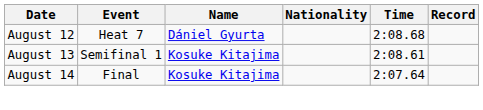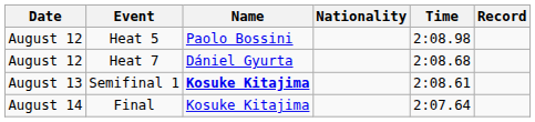 <table class=wikitable style=text-align:center>
 <tr>
 <th>Date</th>
 <th>Event</th>
 <th>Name</th>
 <th>Nationality</th>
 <th>Time</th>
 <th>Record</th>
+</tr>
+<tr>
+<td>August 12</td>
+<td>Heat 5</td>
+<td align=left><a href='#'>Paolo Bossini</a></td>
+<td align=left></td>
+<td>2:08.98</td>
+<td></td>
 </tr>
 <tr>
 <td>August 12</td>
 <td>Heat 7</td>
 <td align=left><a href='#'>Dániel Gyurta</a></td>
 <td align=left></td>
 <td>2:08.68</td>
 <td></td>
 </tr>
 <tr>
 <td>August 13</td>
 <td>Semifinal 1</td>
-<td align=left><a href='#'>Kosuke Kitajima</a></td>
+<td align=left><strong><a href='#'>Kosuke Kitajima</a></strong></td>
 <td align=left></td>
 <td>2:08.61</td>
 <td></td>
 </tr>
 <tr>
 <td>August 14</td>
 <td>Final</td>
 <td align=left><a href='#'>Kosuke Kitajima</a></td>
 <td align=left></td>
 <td>2:07.64</td>
 <td></td>
 </tr>
 </table>
